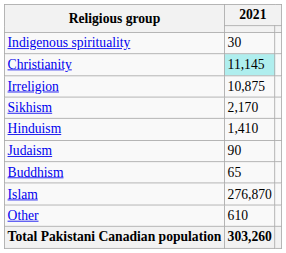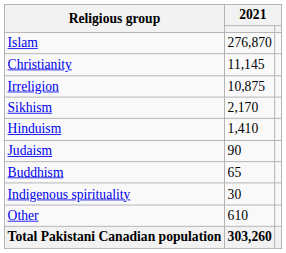 <table class="wikitable sortable">
 <tr>
 <th rowspan="2">Religious group</th>
 <th colspan="2">2021</th>
 </tr>
 <tr>
 <th><a href='#'></a></th>
 <th></th>
 </tr>
 <tr>
-<td><a href='#'>Indigenous spirituality</a></td>
-<td>30</td>
+<td><a href='#'>Islam</a></td>
+<td>276,870</td>
 <td></td>
 </tr>
 <tr>
 <td><a href='#'>Christianity</a></td>
-<td style="background: paleturquoise;">11,145</td>
+<td>11,145</td>
 <td></td>
 </tr>
 <tr>
 <td><a href='#'>Irreligion</a></td>
 <td>10,875</td>
 <td></td>
 </tr>
 <tr>
 <td><a href='#'>Sikhism</a></td>
 <td>2,170</td>
 <td></td>
 </tr>
 <tr>
 <td><a href='#'>Hinduism</a></td>
 <td>1,410</td>
 <td></td>
 </tr>
 <tr>
 <td><a href='#'>Judaism</a></td>
 <td>90</td>
 <td></td>
 </tr>
 <tr>
 <td><a href='#'>Buddhism</a></td>
 <td>65</td>
 <td></td>
 </tr>
 <tr>
-<td><a href='#'>Islam</a></td>
-<td>276,870</td>
+<td><a href='#'>Indigenous spirituality</a></td>
+<td>30</td>
 <td></td>
 </tr>
 <tr>
 <td><a href='#'>Other</a></td>
 <td>610</td>
 <td></td>
 </tr>
 <tr>
 <th>Total Pakistani Canadian population</th>
 <th>303,260</th>
 <th></th>
 </tr>
 </table>
